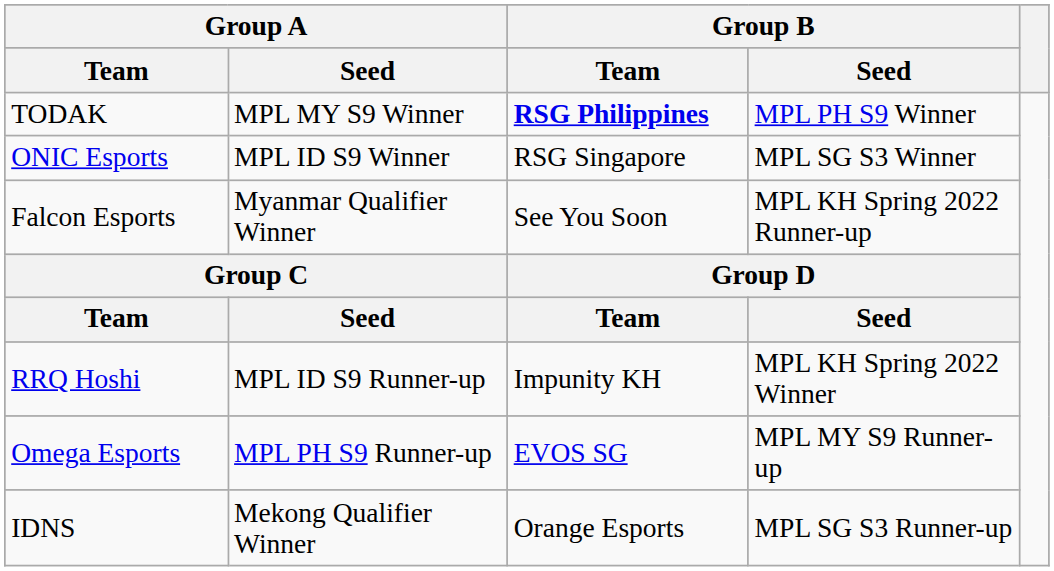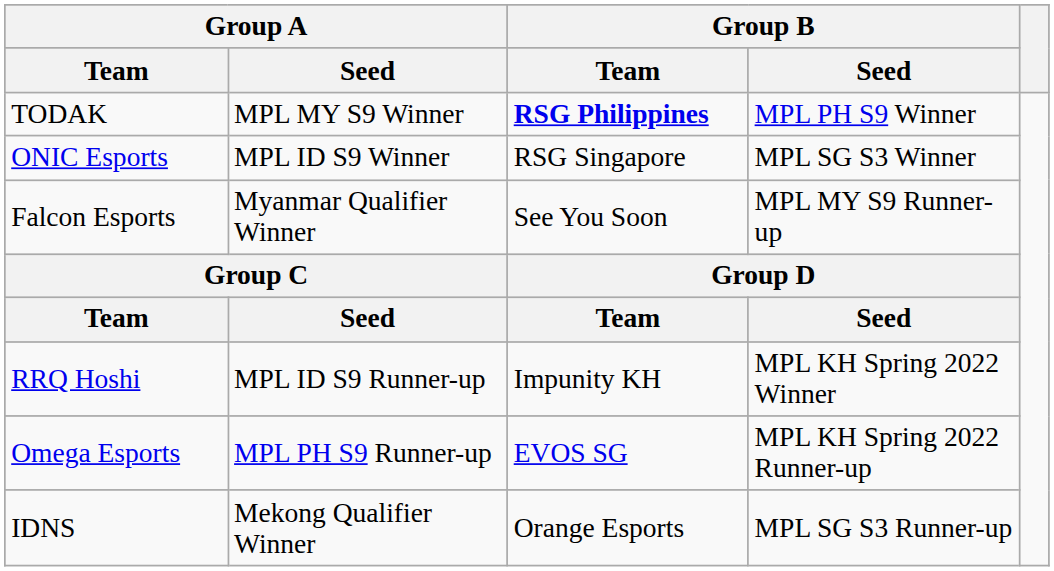 <table class="wikitable">
 <tr>
 <th colspan="2">Group A</th>
 <th colspan="2">Group B</th>
 <th rowspan="2" width=20></th>
 </tr>
 <tr>
 <th width=190>Team</th>
 <th width=250>Seed</th>
 <th width=190>Team</th>
 <th width=250>Seed</th>
 </tr>
 <tr>
 <td> TODAK</td>
 <td>MPL MY S9 Winner</td>
 <td><strong> <a href='#'>RSG Philippines</a></strong></td>
 <td><a href='#'>MPL PH S9</a> Winner</td>
 <td rowspan="8" align=center></td>
 </tr>
 <tr>
 <td> <a href='#'>ONIC Esports</a></td>
 <td>MPL ID S9 Winner</td>
 <td> RSG Singapore</td>
 <td>MPL SG S3 Winner</td>
 </tr>
 <tr>
 <td> Falcon Esports</td>
 <td>Myanmar Qualifier Winner</td>
 <td> See You Soon</td>
-<td>MPL KH Spring 2022 Runner-up</td>
+<td>MPL MY S9 Runner-up</td>
 </tr>
 <tr>
 <th colspan="2">Group C</th>
 <th colspan="2">Group D</th>
 </tr>
 <tr>
 <th width=190>Team</th>
 <th width=250>Seed</th>
 <th width=190>Team</th>
 <th width=250>Seed</th>
 </tr>
 <tr>
 <td> <a href='#'>RRQ Hoshi</a></td>
 <td>MPL ID S9 Runner-up</td>
 <td> Impunity KH</td>
 <td>MPL KH Spring 2022 Winner</td>
 </tr>
 <tr>
 <td> <a href='#'>Omega Esports</a></td>
 <td><a href='#'>MPL PH S9</a> Runner-up</td>
 <td> <a href='#'>EVOS SG</a></td>
-<td>MPL MY S9 Runner-up</td>
+<td>MPL KH Spring 2022 Runner-up</td>
 </tr>
 <tr>
 <td> IDNS</td>
 <td>Mekong Qualifier Winner</td>
 <td> Orange Esports</td>
 <td>MPL SG S3 Runner-up</td>
 </tr>
 </table>
